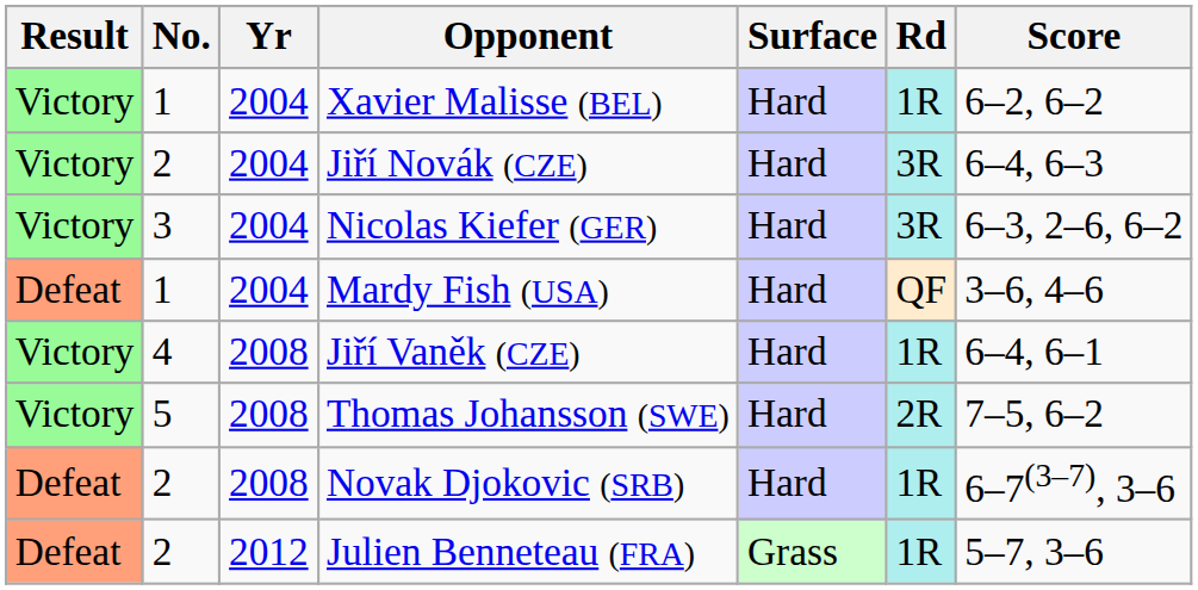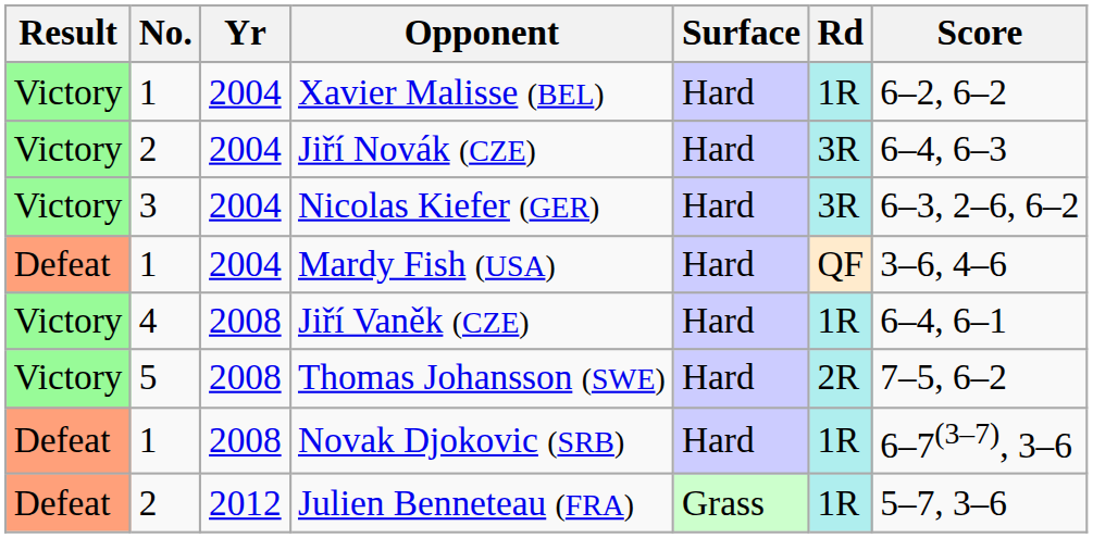 <table class="wikitable sortable">
 <tr>
 <th scope="col">Result</th>
 <th scope="col" class="unsortable">No.</th>
 <th scope="col">Yr</th>
 <th scope="col">Opponent</th>
 <th scope="col">Surface</th>
 <th scope="col">Rd</th>
 <th scope="col" class="unsortable">Score</th>
 </tr>
 <tr>
 <td bgcolor=98FB98>Victory</td>
 <td>1</td>
 <td><a href='#'>2004</a></td>
 <td data-sort-value="Malisse, X"> <a href='#'>Xavier Malisse</a> <small>(<a href='#'>BEL</a>)</small></td>
 <td bgcolor=CCCCFF>Hard</td>
 <td bgcolor=#afeeee>1R</td>
 <td>6–2, 6–2</td>
 </tr>
 <tr>
 <td bgcolor=98FB98>Victory</td>
 <td>2</td>
 <td><a href='#'>2004</a></td>
 <td data-sort-value="Novak, J"> <a href='#'>Jiří Novák</a> <small>(<a href='#'>CZE</a>)</small></td>
 <td bgcolor=CCCCFF>Hard</td>
 <td bgcolor=#afeeee>3R</td>
 <td>6–4, 6–3</td>
 </tr>
 <tr>
 <td bgcolor=98FB98>Victory</td>
 <td>3</td>
 <td><a href='#'>2004</a></td>
 <td data-sort-value="Kiefer, N"> <a href='#'>Nicolas Kiefer</a> <small>(<a href='#'>GER</a>)</small></td>
 <td bgcolor=CCCCFF>Hard</td>
 <td bgcolor=#afeeee>3R</td>
 <td>6–3, 2–6, 6–2</td>
 </tr>
 <tr>
 <td bgcolor=FFA07A>Defeat</td>
 <td>1</td>
 <td><a href='#'>2004</a></td>
 <td data-sort-value="Fish, M"> <a href='#'>Mardy Fish</a> <small>(<a href='#'>USA</a>)</small></td>
 <td bgcolor=CCCCFF>Hard</td>
 <td bgcolor=ffebcd data-sort-value="6R">QF</td>
 <td>3–6, 4–6</td>
 </tr>
 <tr>
 <td bgcolor=98FB98>Victory</td>
 <td>4</td>
 <td><a href='#'>2008</a></td>
 <td data-sort-value="Vanek, J"> <a href='#'>Jiří Vaněk</a> <small>(<a href='#'>CZE</a>)</small></td>
 <td bgcolor=CCCCFF>Hard</td>
 <td bgcolor=#afeeee>1R</td>
 <td>6–4, 6–1</td>
 </tr>
 <tr>
 <td bgcolor=98FB98>Victory</td>
 <td>5</td>
 <td><a href='#'>2008</a></td>
 <td data-sort-value="Johansson, T"> <a href='#'>Thomas Johansson</a> <small>(<a href='#'>SWE</a>)</small></td>
 <td bgcolor=CCCCFF>Hard</td>
 <td bgcolor=#afeeee>2R</td>
 <td>7–5, 6–2</td>
 </tr>
 <tr>
 <td bgcolor=FFA07A>Defeat</td>
-<td>2</td>
+<td>1</td>
 <td><a href='#'>2008</a></td>
 <td data-sort-value="Djokovic, N"> <a href='#'>Novak Djokovic</a> <small>(<a href='#'>SRB</a>)</small></td>
 <td bgcolor=CCCCFF>Hard</td>
 <td bgcolor=#afeeee>1R</td>
 <td>6–7<sup>(3–7)</sup>, 3–6</td>
 </tr>
 <tr>
 <td bgcolor=FFA07A>Defeat</td>
 <td>2</td>
 <td><a href='#'>2012</a></td>
 <td data-sort-value="Benneteau, J"> <a href='#'>Julien Benneteau</a> <small>(<a href='#'>FRA</a>)</small></td>
 <td bgcolor=CCFFCC>Grass</td>
 <td bgcolor=#afeeee>1R</td>
 <td>5–7, 3–6</td>
 </tr>
 </table>
